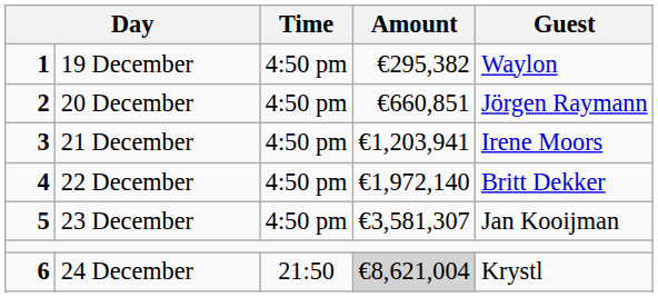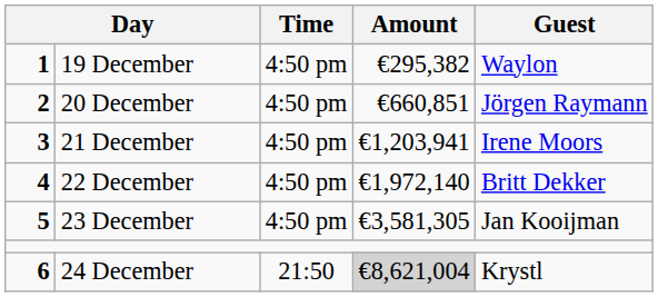 <table class=wikitable>
 <tr>
 <th colspan=2>Day</th>
 <th>Time</th>
 <th>Amount</th>
 <th>Guest</th>
 </tr>
 <tr>
 <td style="text-align:right; width:25px;"><strong>1</strong></td>
 <td width=125>19 December</td>
 <td align=center>4:50 pm</td>
 <td align=right>€295,382</td>
 <td><a href='#'>Waylon</a></td>
 </tr>
 <tr>
 <td style="text-align:right; width:25px;"><strong>2</strong></td>
 <td width=125>20 December</td>
 <td align=center>4:50 pm</td>
 <td align=right>€660,851</td>
 <td><a href='#'>Jörgen Raymann</a></td>
 </tr>
 <tr>
 <td style="text-align:right; width:25px;"><strong>3</strong></td>
 <td width=125>21 December</td>
 <td align=center>4:50 pm</td>
 <td align=right>€1,203,941</td>
 <td><a href='#'>Irene Moors</a></td>
 </tr>
 <tr>
 <td style="text-align:right; width:25px;"><strong>4</strong></td>
 <td width=125>22 December</td>
 <td align=center>4:50 pm</td>
 <td align=right>€1,972,140</td>
 <td><a href='#'>Britt Dekker</a></td>
 </tr>
 <tr>
 <td style="text-align:right; width:25px;"><strong>5</strong></td>
 <td width=125>23 December</td>
 <td align=center>4:50 pm</td>
-<td align=right>€3,581,307</td>
+<td align=right>€3,581,305</td>
 <td>Jan Kooijman</td>
 </tr>
 <tr>
 <td colspan=5></td>
 </tr>
 <tr>
 <td style="text-align:right; width:25px;"><strong>6</strong></td>
 <td width=125>24 December</td>
 <td align=center>21:50</td>
 <td align=right style="background: lightgrey;">€8,621,004</td>
 <td>Krystl</td>
 </tr>
 </table>
